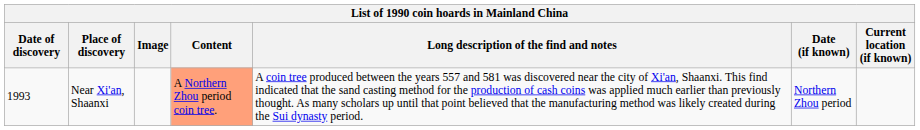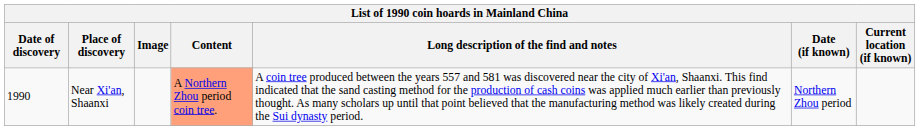 <table class="wikitable" style="font-size: 100%">
 <tr>
 <th colspan=7>List of 1990 coin hoards in Mainland China</th>
 </tr>
 <tr>
 <th>Date of discovery</th>
 <th>Place of discovery</th>
 <th>Image</th>
 <th>Content</th>
 <th>Long description of the find and notes</th>
 <th>Date<br>(if known)</th>
 <th>Current location<br>(if known)</th>
 </tr>
 <tr>
-<td>1993</td>
+<td>1990</td>
 <td>Near <a href='#'>Xi'an</a>, Shaanxi</td>
 <td></td>
 <td style="background: lightsalmon;">A <a href='#'>Northern Zhou</a> period <a href='#'>coin tree</a>.</td>
 <td>A <a href='#'>coin tree</a> produced between the years 557 and 581 was discovered near the city of <a href='#'>Xi'an</a>, Shaanxi. This find indicated that the sand casting method for the <a href='#'>production of cash coins</a> was applied much earlier than previously thought. As many scholars up until that point believed that the manufacturing method was likely created during the <a href='#'>Sui dynasty</a> period.</td>
 <td><a href='#'>Northern Zhou</a> period</td>
 <td></td>
 </tr>
 </table>
